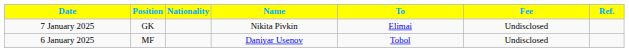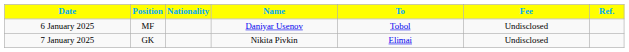 <table class="wikitable"  style="text-align:center; font-size:90%; ">
 <tr>
 <th style="background:#ffff00; color:#00AAFF; width:200px;">Date</th>
 <th style="background:#ffff00; color:#00AAFF; width:50px;">Position</th>
 <th style="background:#ffff00; color:#00AAFF; width:50px;">Nationality</th>
 <th style="background:#ffff00; color:#00AAFF; width:200px;">Name</th>
 <th style="background:#ffff00; color:#00AAFF; width:200px;">To</th>
 <th style="background:#ffff00; color:#00AAFF; width:200px;">Fee</th>
 <th style="background:#ffff00; color:#00AAFF; width:50px;">Ref.</th>
 </tr>
 <tr>
+<td>6 January 2025</td>
+<td>MF</td>
+<td></td>
+<td><a href='#'>Daniyar Usenov</a></td>
+<td><a href='#'>Tobol</a></td>
+<td>Undisclosed</td>
+<td></td>
+</tr>
+<tr>
 <td>7 January 2025</td>
 <td>GK</td>
 <td></td>
 <td>Nikita Pivkin</td>
 <td><a href='#'>Elimai</a></td>
 <td>Undisclosed</td>
 <td></td>
 </tr>
-<tr>
-<td>6 January 2025</td>
-<td>MF</td>
-<td></td>
-<td><a href='#'>Daniyar Usenov</a></td>
-<td><a href='#'>Tobol</a></td>
-<td>Undisclosed</td>
-<td></td>
-</tr>
 </table>
